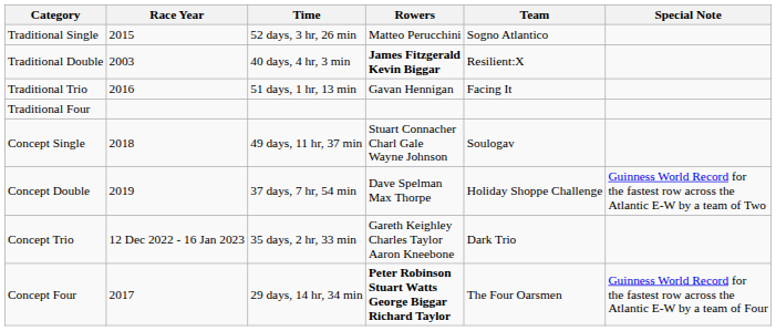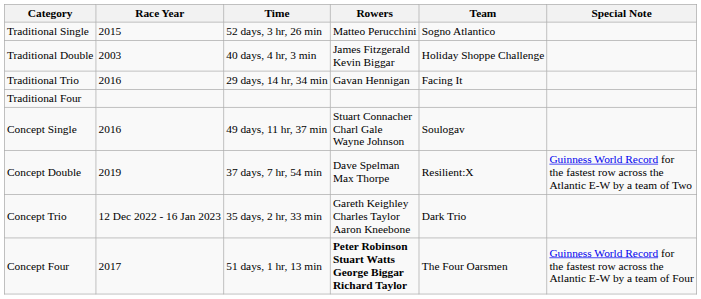 <table class="wikitable sortable">
 <tr>
 <th>Category</th>
 <th>Race Year</th>
 <th>Time</th>
 <th>Rowers</th>
 <th>Team</th>
 <th>Special Note</th>
 </tr>
 <tr>
 <td>Traditional Single</td>
 <td>2015</td>
 <td>52 days, 3 hr, 26 min</td>
 <td>Matteo Perucchini</td>
 <td>Sogno Atlantico</td>
 <td></td>
 </tr>
 <tr>
 <td>Traditional Double</td>
 <td>2003</td>
 <td>40 days, 4 hr, 3 min</td>
-<td><strong>James Fitzgerald<br>Kevin Biggar</strong></td>
-<td>Resilient:X</td>
+<td>James Fitzgerald<br>Kevin Biggar</td>
+<td>Holiday Shoppe Challenge</td>
 <td></td>
 </tr>
 <tr>
 <td>Traditional Trio</td>
 <td>2016</td>
-<td>51 days, 1 hr, 13 min</td>
+<td>29 days, 14 hr, 34 min</td>
 <td>Gavan Hennigan</td>
 <td>Facing It</td>
 <td></td>
 </tr>
 <tr>
 <td>Traditional Four</td>
 <td></td>
 <td></td>
 <td></td>
 <td></td>
 <td></td>
 </tr>
 <tr>
 <td>Concept Single</td>
-<td>2018</td>
+<td>2016</td>
 <td>49 days, 11 hr, 37 min</td>
 <td>Stuart Connacher<br>Charl Gale<br>Wayne Johnson</td>
 <td>Soulogav</td>
 <td></td>
 </tr>
 <tr>
 <td>Concept Double</td>
 <td>2019</td>
 <td>37 days, 7 hr, 54 min</td>
 <td>Dave Spelman<br>Max Thorpe</td>
-<td>Holiday Shoppe Challenge</td>
+<td>Resilient:X</td>
 <td><a href='#'>Guinness World Record</a> for<br>the fastest row across the<br>Atlantic E-W by a team of Two</td>
 </tr>
 <tr>
 <td>Concept Trio</td>
 <td>12 Dec 2022 - 16 Jan 2023</td>
 <td>35 days, 2 hr, 33 min</td>
 <td>Gareth Keighley<br>Charles Taylor<br>Aaron Kneebone</td>
 <td>Dark Trio</td>
 </tr>
 <tr>
 <td>Concept Four</td>
 <td>2017</td>
-<td>29 days, 14 hr, 34 min</td>
+<td>51 days, 1 hr, 13 min</td>
 <td><strong>Peter Robinson<br>Stuart Watts<br>George Biggar<br>Richard Taylor</strong></td>
 <td>The Four Oarsmen</td>
 <td><a href='#'>Guinness World Record</a> for<br>the fastest row across the<br>Atlantic E-W by a team of Four</td>
 </tr>
 </table>
